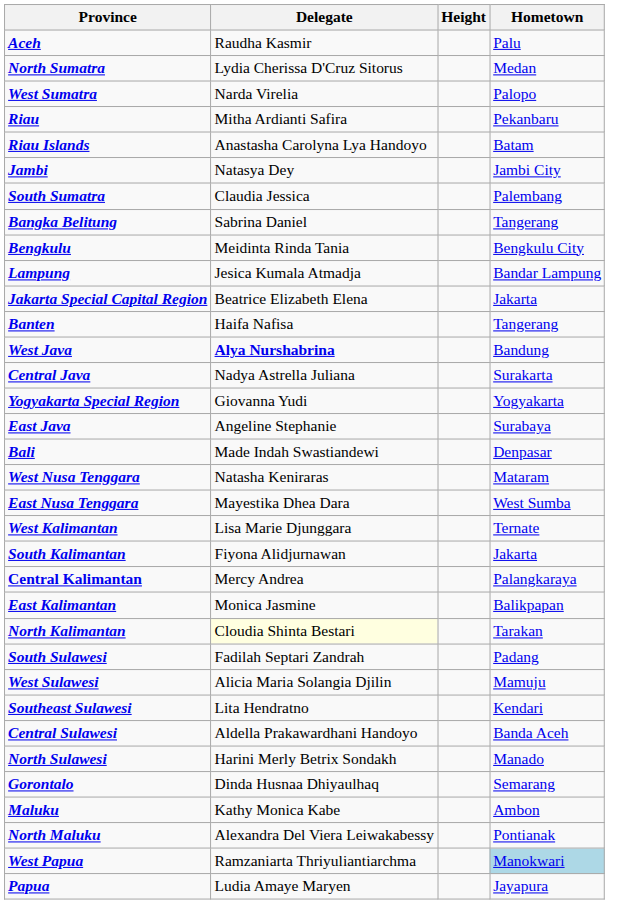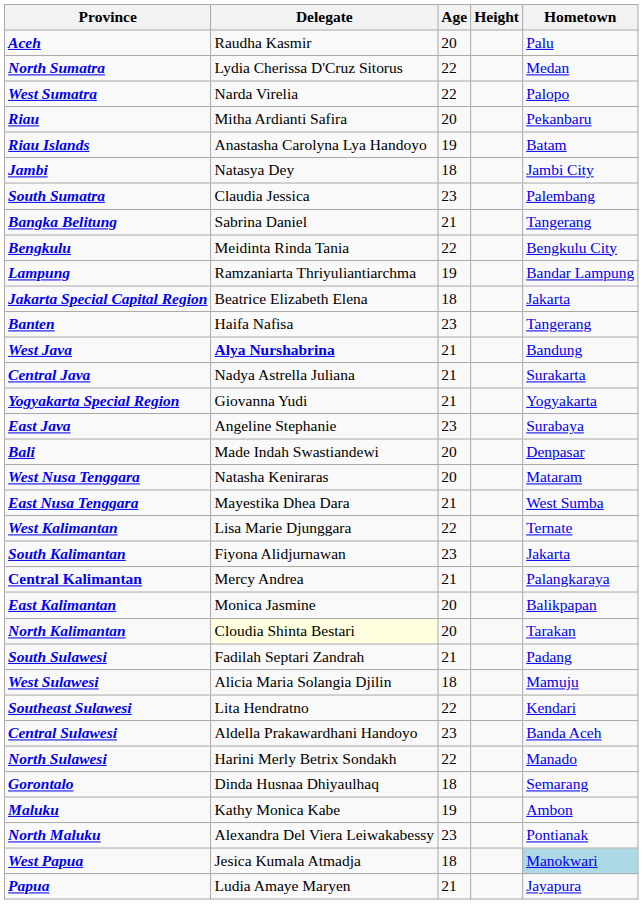 <table class="wikitable sortable" style="font-size:95%;">
 <tr>
 <th>Province</th>
 <th>Delegate</th>
+<th>Age</th>
 <th>Height</th>
 <th>Hometown</th>
 </tr>
 <tr>
 <td> <strong><em><a href='#'>Aceh</a></em></strong></td>
 <td>Raudha Kasmir</td>
+<td>20</td>
 <td></td>
 <td><a href='#'>Palu</a></td>
 </tr>
 <tr>
 <td> <strong><em><a href='#'>North Sumatra</a></em></strong></td>
 <td>Lydia Cherissa D'Cruz Sitorus</td>
+<td>22</td>
 <td></td>
 <td><a href='#'>Medan</a></td>
 </tr>
 <tr>
 <td> <strong><em><a href='#'>West Sumatra</a></em></strong></td>
 <td>Narda Virelia</td>
+<td>22</td>
 <td></td>
 <td><a href='#'>Palopo</a></td>
 </tr>
 <tr>
 <td> <strong><em><a href='#'>Riau</a></em></strong></td>
 <td>Mitha Ardianti Safira</td>
+<td>20</td>
 <td></td>
 <td><a href='#'>Pekanbaru</a></td>
 </tr>
 <tr>
 <td> <strong><a href='#'><em>Riau Islands</em></a></strong></td>
 <td>Anastasha Carolyna Lya Handoyo</td>
+<td>19</td>
 <td></td>
 <td><a href='#'>Batam</a></td>
 </tr>
 <tr>
 <td> <strong><em><a href='#'>Jambi</a></em></strong></td>
 <td>Natasya Dey</td>
+<td>18</td>
 <td></td>
 <td><a href='#'>Jambi City</a></td>
 </tr>
 <tr>
 <td> <strong><em><a href='#'>South Sumatra</a></em></strong></td>
 <td>Claudia Jessica</td>
+<td>23</td>
 <td></td>
 <td><a href='#'>Palembang</a></td>
 </tr>
 <tr>
 <td> <strong><a href='#'><em>Bangka Belitung</em></a></strong></td>
 <td>Sabrina Daniel</td>
+<td>21</td>
 <td></td>
 <td><a href='#'>Tangerang</a></td>
 </tr>
 <tr>
 <td> <strong><em><a href='#'>Bengkulu</a></em></strong></td>
 <td>Meidinta Rinda Tania</td>
+<td>22</td>
 <td></td>
 <td><a href='#'>Bengkulu City</a></td>
 </tr>
 <tr>
 <td> <strong><em><a href='#'>Lampung</a></em></strong></td>
-<td>Jesica Kumala Atmadja</td>
+<td>Ramzaniarta Thriyuliantiarchma</td>
+<td>19</td>
 <td></td>
 <td><a href='#'>Bandar Lampung</a></td>
 </tr>
 <tr>
 <td> <strong><a href='#'><em>Jakarta Special Capital Region</em></a></strong></td>
 <td>Beatrice Elizabeth Elena</td>
+<td>18</td>
 <td></td>
 <td><a href='#'>Jakarta</a></td>
 </tr>
 <tr>
 <td> <strong><em><a href='#'>Banten</a></em></strong></td>
 <td>Haifa Nafisa</td>
+<td>23</td>
 <td></td>
 <td><a href='#'>Tangerang</a></td>
 </tr>
 <tr>
 <td> <strong><em><a href='#'>West Java</a></em></strong></td>
 <td><strong><a href='#'>Alya Nurshabrina</a></strong></td>
+<td>21</td>
 <td></td>
 <td><a href='#'>Bandung</a></td>
 </tr>
 <tr>
 <td> <strong><em><a href='#'>Central Java</a></em></strong></td>
 <td>Nadya Astrella Juliana</td>
+<td>21</td>
 <td></td>
 <td><a href='#'>Surakarta</a></td>
 </tr>
 <tr>
 <td> <strong><em><a href='#'>Yogyakarta Special Region</a></em></strong></td>
 <td>Giovanna Yudi</td>
+<td>21</td>
 <td></td>
 <td><a href='#'>Yogyakarta</a></td>
 </tr>
 <tr>
 <td> <strong><em><a href='#'>East Java</a></em></strong></td>
 <td>Angeline Stephanie</td>
+<td>23</td>
 <td></td>
 <td><a href='#'>Surabaya</a></td>
 </tr>
 <tr>
 <td> <strong><em><a href='#'>Bali</a></em></strong></td>
 <td>Made Indah Swastiandewi</td>
+<td>20</td>
 <td></td>
 <td><a href='#'>Denpasar</a></td>
 </tr>
 <tr>
 <td>  <strong><em><a href='#'>West Nusa Tenggara</a></em></strong></td>
 <td>Natasha Keniraras</td>
+<td>20</td>
 <td></td>
 <td><a href='#'>Mataram</a></td>
 </tr>
 <tr>
 <td> <strong><em><a href='#'>East Nusa Tenggara</a></em></strong></td>
 <td>Mayestika Dhea Dara</td>
+<td>21</td>
 <td></td>
 <td><a href='#'>West Sumba</a></td>
 </tr>
 <tr>
 <td>  <strong><em><a href='#'>West Kalimantan</a></em></strong></td>
 <td>Lisa Marie Djunggara</td>
+<td>22</td>
 <td></td>
 <td><a href='#'>Ternate</a></td>
 </tr>
 <tr>
 <td> <strong><em><a href='#'>South Kalimantan</a></em></strong></td>
 <td>Fiyona Alidjurnawan</td>
+<td>23</td>
 <td></td>
 <td><a href='#'>Jakarta</a></td>
 </tr>
 <tr>
 <td> <strong><a href='#'>Central Kalimantan</a></strong></td>
 <td>Mercy Andrea</td>
+<td>21</td>
 <td></td>
 <td><a href='#'>Palangkaraya</a></td>
 </tr>
 <tr>
 <td>  <strong><em><a href='#'>East Kalimantan</a></em></strong></td>
 <td>Monica Jasmine</td>
+<td>20</td>
 <td></td>
 <td><a href='#'>Balikpapan</a></td>
 </tr>
 <tr>
 <td> <strong><em><a href='#'>North Kalimantan</a></em></strong></td>
 <td style="background: lightyellow;">Cloudia Shinta Bestari</td>
+<td>20</td>
 <td></td>
 <td><a href='#'>Tarakan</a></td>
 </tr>
 <tr>
 <td> <strong><em><a href='#'>South Sulawesi</a></em></strong></td>
 <td>Fadilah Septari Zandrah</td>
+<td>21</td>
 <td></td>
 <td><a href='#'>Padang</a></td>
 </tr>
 <tr>
 <td> <strong><em><a href='#'>West Sulawesi</a></em></strong></td>
 <td>Alicia Maria Solangia Djilin</td>
+<td>18</td>
 <td></td>
 <td><a href='#'>Mamuju</a></td>
 </tr>
 <tr>
 <td> <strong><em><a href='#'>Southeast Sulawesi</a></em></strong></td>
 <td>Lita Hendratno</td>
+<td>22</td>
 <td></td>
 <td><a href='#'>Kendari</a></td>
 </tr>
 <tr>
 <td> <strong><em><a href='#'>Central Sulawesi</a></em></strong></td>
 <td>Aldella Prakawardhani Handoyo</td>
+<td>23</td>
 <td></td>
 <td><a href='#'>Banda Aceh</a></td>
 </tr>
 <tr>
 <td> <strong><em><a href='#'>North Sulawesi</a></em></strong></td>
 <td>Harini Merly Betrix Sondakh</td>
+<td>22</td>
 <td></td>
 <td><a href='#'>Manado</a></td>
 </tr>
 <tr>
 <td> <strong><em><a href='#'>Gorontalo</a></em></strong></td>
 <td>Dinda Husnaa Dhiyaulhaq</td>
+<td>18</td>
 <td></td>
 <td><a href='#'>Semarang</a></td>
 </tr>
 <tr>
 <td> <strong><a href='#'><em>Maluku</em></a></strong></td>
 <td>Kathy Monica Kabe</td>
+<td>19</td>
 <td></td>
 <td><a href='#'>Ambon</a></td>
 </tr>
 <tr>
 <td> <strong><em><a href='#'>North Maluku</a></em></strong></td>
 <td>Alexandra Del Viera Leiwakabessy</td>
+<td>23</td>
 <td></td>
 <td><a href='#'>Pontianak</a></td>
 </tr>
 <tr>
 <td> <strong><a href='#'><em>West Papua</em></a></strong></td>
-<td>Ramzaniarta Thriyuliantiarchma</td>
+<td>Jesica Kumala Atmadja</td>
+<td>18</td>
 <td></td>
 <td style="background: lightblue;"><a href='#'>Manokwari</a></td>
 </tr>
 <tr>
 <td> <strong><a href='#'><em>Papua</em></a></strong></td>
 <td>Ludia Amaye Maryen</td>
+<td>21</td>
 <td></td>
 <td><a href='#'>Jayapura</a></td>
 </tr>
 </table>
